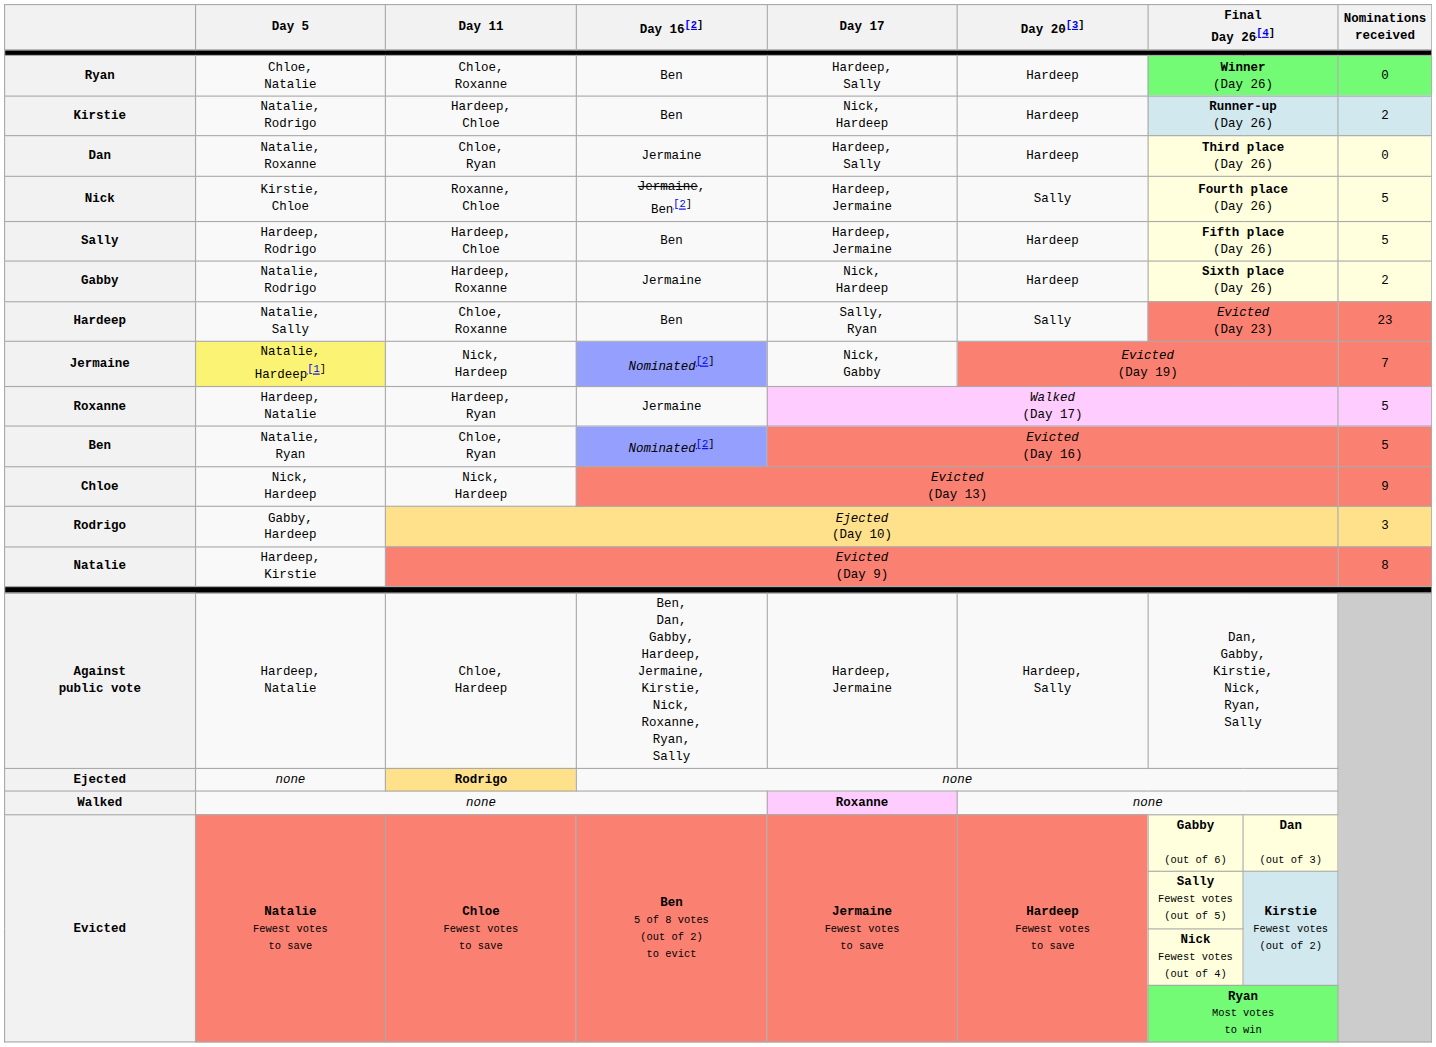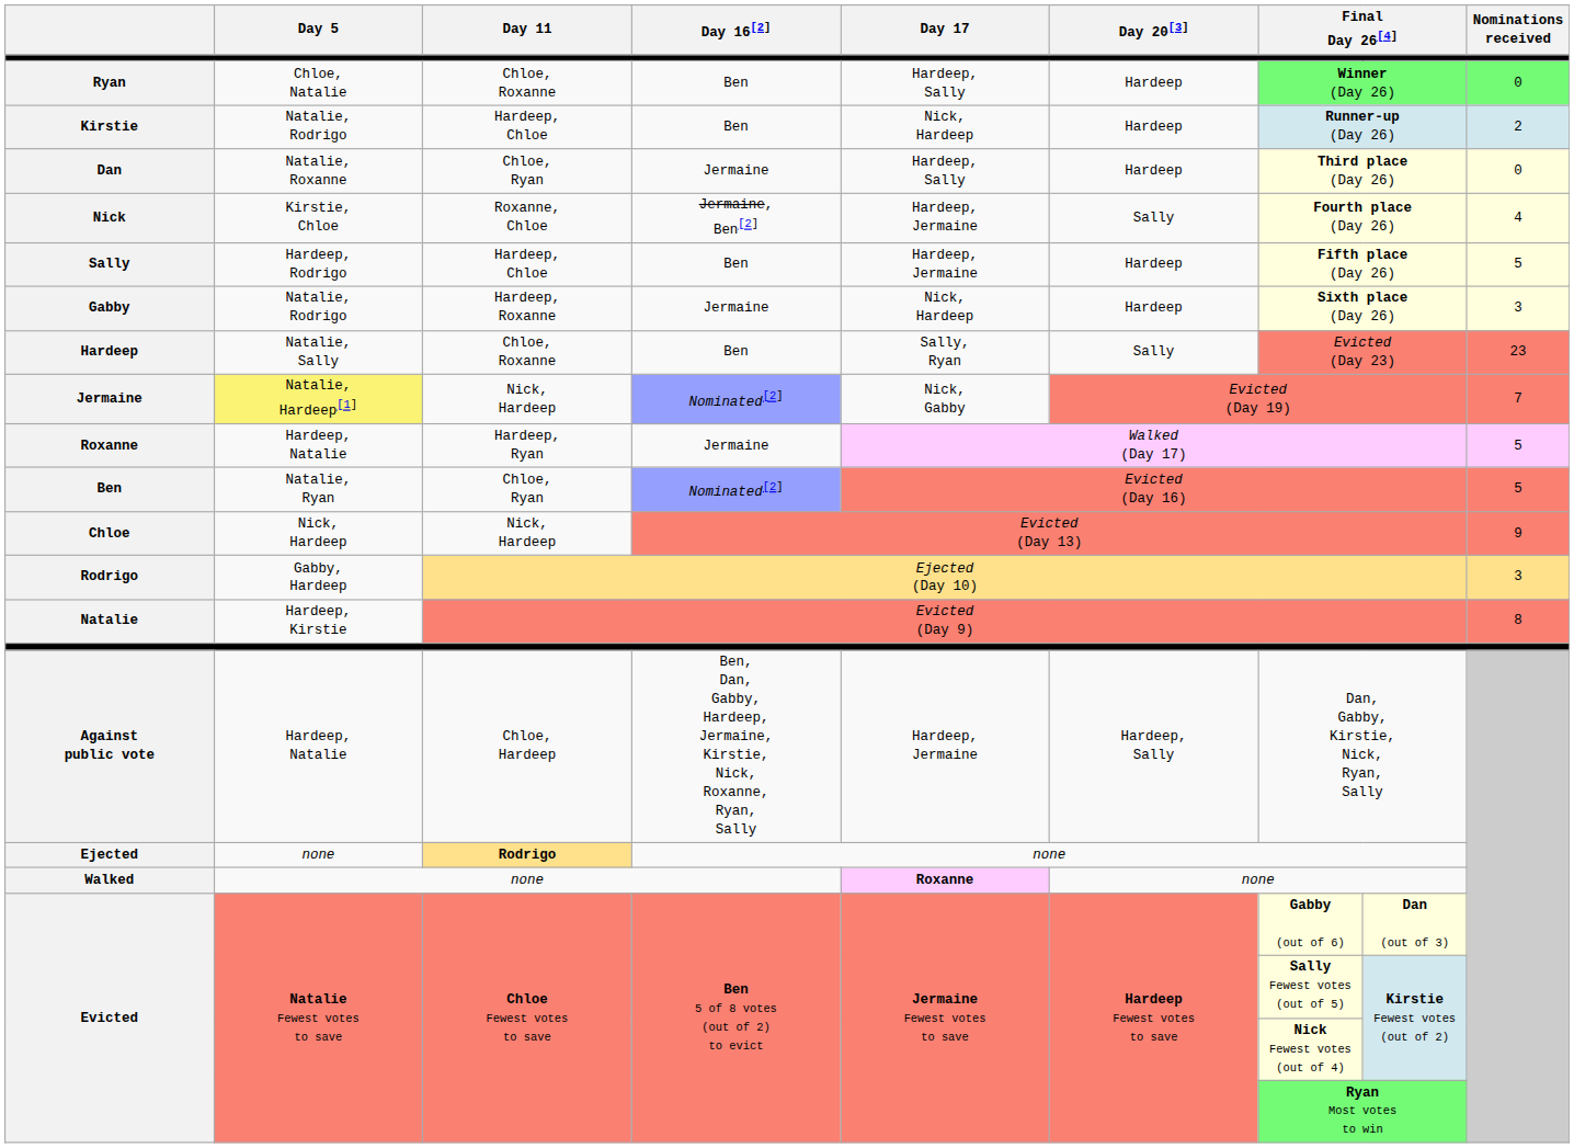 <table class="wikitable" style="text-align:center; width:100%; font-size:85%; line-height:15px">
 <tr>
 <th style="width:10%"></th>
 <th style="width:10%">Day 5</th>
 <th style="width:10%">Day 11</th>
 <th style="width:10%">Day 16<sup><a href='#'>[2</a>]</sup></th>
 <th style="width:10%">Day 17</th>
 <th style="width:10%">Day 20<sup><a href='#'>[3</a>]</sup></th>
 <th style="width:10%" colspan=2>Final<br>Day 26<sup><a href='#'>[4</a>]</sup></th>
 <th style="width:1%">Nominations<br>received </th>
 </tr>
 <tr>
 <th colspan="9" style="background:black;"></th>
 </tr>
 <tr>
 <th>Ryan</th>
 <td>Chloe,<br>Natalie</td>
 <td>Chloe, <br> Roxanne</td>
 <td>Ben</td>
 <td>Hardeep,<br>Sally</td>
 <td>Hardeep</td>
 <td colspan=2 style="background:#73FB76;"><strong>Winner</strong><br>(Day 26)</td>
 <td style="background:#73FB76;">0</td>
 </tr>
 <tr>
 <th>Kirstie</th>
 <td>Natalie,<br>Rodrigo</td>
 <td>Hardeep,<br>Chloe</td>
 <td>Ben</td>
 <td>Nick,<br>Hardeep</td>
 <td>Hardeep</td>
 <td colspan=2 style="background:#D1E8EF;"><strong>Runner-up</strong><br>(Day 26)</td>
 <td style="background:#D1E8EF;">2</td>
 </tr>
 <tr>
 <th>Dan</th>
 <td>Natalie,<br>Roxanne</td>
 <td>Chloe,<br>Ryan</td>
 <td>Jermaine</td>
 <td>Hardeep,<br>Sally</td>
 <td>Hardeep</td>
 <td colspan=2 style="background:#ffffdd;"><strong>Third place</strong><br>(Day 26)</td>
 <td style="background:#ffffdd;">0</td>
 </tr>
 <tr>
 <th>Nick</th>
 <td>Kirstie,<br>Chloe</td>
 <td>Roxanne,<br>Chloe</td>
 <td><s>Jermaine</s>,<br>Ben<sup><a href='#'>[2</a>]</sup></td>
 <td>Hardeep,<br>Jermaine</td>
 <td>Sally</td>
 <td colspan=2 style="background:#ffffdd;"><strong>Fourth place</strong><br>(Day 26)</td>
-<td style="background:#ffffdd;">5</td>
+<td style="background:#ffffdd;">4</td>
 </tr>
 <tr>
 <th>Sally</th>
 <td>Hardeep,<br>Rodrigo</td>
 <td>Hardeep, <br> Chloe</td>
 <td>Ben</td>
 <td>Hardeep,<br>Jermaine</td>
 <td>Hardeep</td>
 <td colspan=2 style="background:#ffffdd;"><strong>Fifth place</strong><br>(Day 26)</td>
 <td style="background:#ffffdd;">5</td>
 </tr>
 <tr>
 <th>Gabby</th>
 <td>Natalie,<br>Rodrigo</td>
 <td>Hardeep,<br>Roxanne</td>
 <td>Jermaine</td>
 <td>Nick,<br>Hardeep</td>
 <td>Hardeep</td>
 <td colspan=2 style="background:#ffffdd;"><strong>Sixth place</strong><br>(Day 26)</td>
-<td style="background:#ffffdd;">2</td>
+<td style="background:#ffffdd;">3</td>
 </tr>
 <tr>
 <th>Hardeep</th>
 <td>Natalie,<br>Sally</td>
 <td>Chloe,<br>Roxanne</td>
 <td>Ben</td>
 <td>Sally,<br>Ryan</td>
 <td>Sally</td>
 <td colspan=2 style="background:#FA8072"><em>Evicted</em><br>(Day 23)</td>
 <td style="background:#FA8072">23</td>
 </tr>
 <tr>
 <th>Jermaine</th>
 <td style="background:#fbf373;">Natalie,<br>Hardeep<sup><a href='#'>[1</a>]</sup></td>
 <td>Nick,<br>Hardeep</td>
 <td style="background:#959ffd;"><em>Nominated</em><sup><a href='#'>[2</a>]</sup></td>
 <td>Nick,<br>Gabby</td>
 <td colspan=3 style="background:salmon"><em>Evicted</em><br>(Day 19)</td>
 <td style="background:#FA8072">7</td>
 </tr>
 <tr>
 <th>Roxanne</th>
 <td>Hardeep,<br>Natalie</td>
 <td>Hardeep,<br>Ryan</td>
 <td>Jermaine</td>
 <td colspan=4 style="background:#fcf"><em>Walked</em><br>(Day 17)</td>
 <td style="background: #fcf">5</td>
 </tr>
 <tr>
 <th>Ben</th>
 <td>Natalie,<br>Ryan</td>
 <td>Chloe,<br>Ryan</td>
 <td style="background:#959ffd;"><em>Nominated</em><sup><a href='#'>[2</a>]</sup></td>
 <td colspan=4 style="background:#FA8072"><em>Evicted</em><br>(Day 16)</td>
 <td style="background:#FA8072">5</td>
 </tr>
 <tr>
 <th>Chloe</th>
 <td>Nick,<br>Hardeep</td>
 <td>Nick,<br>Hardeep</td>
 <td colspan=5 style="background:#FA8072"><em>Evicted</em><br>(Day 13)</td>
 <td style="background:#FA8072">9</td>
 </tr>
 <tr>
 <th>Rodrigo</th>
 <td>Gabby,<br>Hardeep</td>
 <td colspan=6 style="background:#FFE08B"><em>Ejected</em><br>(Day 10)</td>
 <td style="background:#FFE08B">3</td>
 </tr>
 <tr>
 <th>Natalie</th>
 <td>Hardeep,<br>Kirstie</td>
 <td colspan=6 style="background:#FA8072"><em>Evicted</em><br>(Day 9)</td>
 <td style="background:#FA8072">8</td>
 </tr>
 <tr>
 <th colspan="9" style="background:black;"></th>
 </tr>
 <tr>
 <th>Against<br>public vote</th>
 <td>Hardeep,<br>Natalie</td>
 <td>Chloe,<br>Hardeep</td>
 <td>Ben,<br>Dan,<br>Gabby,<br>Hardeep,<br>Jermaine,<br>Kirstie,<br>Nick,<br>Roxanne,<br>Ryan,<br>Sally</td>
 <td>Hardeep,<br>Jermaine</td>
 <td>Hardeep,<br>Sally</td>
 <td colspan=2>Dan,<br>Gabby,<br>Kirstie,<br>Nick,<br>Ryan,<br>Sally</td>
 <td rowspan="9" style="background:#cccccc;"></td>
 </tr>
 <tr>
 <th>Ejected</th>
 <td><em>none</em></td>
 <td style="background:#FFE08B"><strong>Rodrigo</strong></td>
 <td colspan=5><em>none</em></td>
 </tr>
 <tr>
 <th>Walked</th>
 <td colspan=3><em>none</em></td>
 <td style="background:#fcf"><strong>Roxanne</strong></td>
 <td colspan=3><em>none</em></td>
 </tr>
 <tr>
 <th rowspan=4>Evicted</th>
 <td rowspan=4 style="background:#FA8072"><strong>Natalie</strong><br><small>Fewest votes<br>to save</small></td>
 <td rowspan=4 style="background:#FA8072"><strong>Chloe</strong><br><small>Fewest votes<br>to save</small></td>
 <td rowspan=4 style="background:#FA8072"><strong>Ben</strong><br><small>5 of 8 votes<br>(out of 2)<br>to evict</small></td>
 <td rowspan=4 style="background:#FA8072"><strong>Jermaine</strong><br><small>Fewest votes<br>to save</small></td>
 <td rowspan=4 style="background:#FA8072"><strong>Hardeep</strong><br><small>Fewest votes<br>to save</small></td>
 <td style="background:#ffffdd"><strong>Gabby</strong><br><small><br>(out of 6)</small></td>
 <td style="background:#ffffdd"><strong>Dan</strong><br><small><br>(out of 3)</small></td>
 </tr>
 <tr>
 <td style="background:#ffffdd"><strong>Sally</strong><br><small>Fewest votes<br>(out of 5)</small></td>
 <td rowspan="2" style="background:#D1E8EF"><strong>Kirstie</strong><br><small>Fewest votes<br>(out of 2)</small></td>
 </tr>
 <tr>
 <td style="background:#ffffdd"><strong>Nick</strong><br><small>Fewest votes<br>(out of 4)</small></td>
 </tr>
 <tr>
 <td colspan="2" style="background:#73FB76"><strong>Ryan</strong><br><small>Most votes<br>to win</small></td>
 </tr>
 </table>
